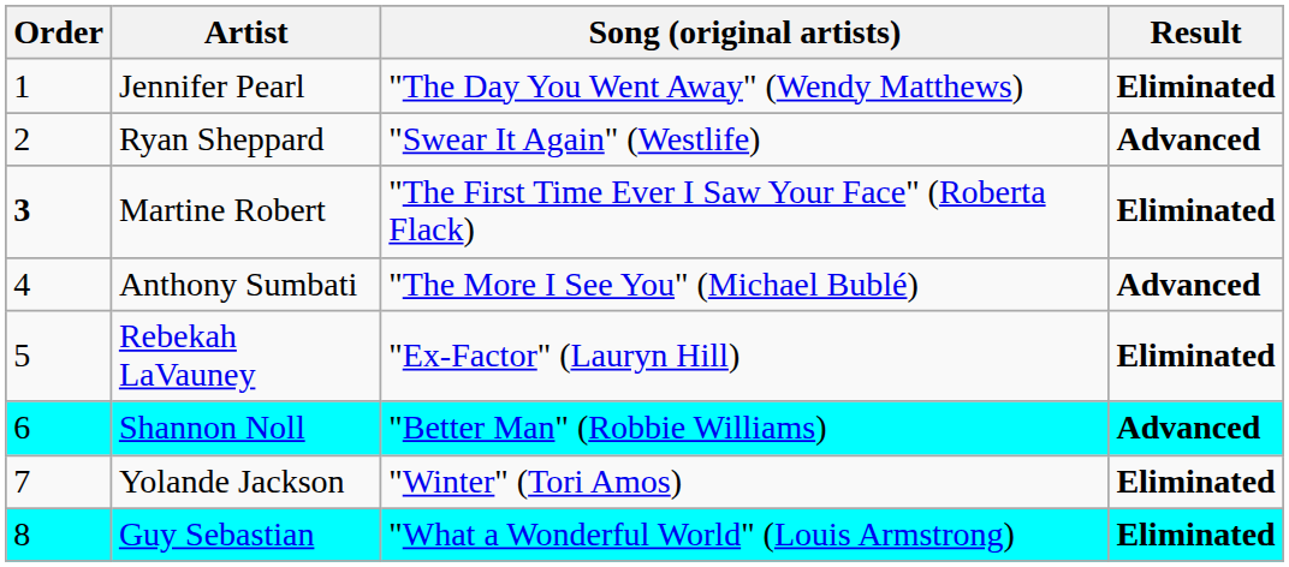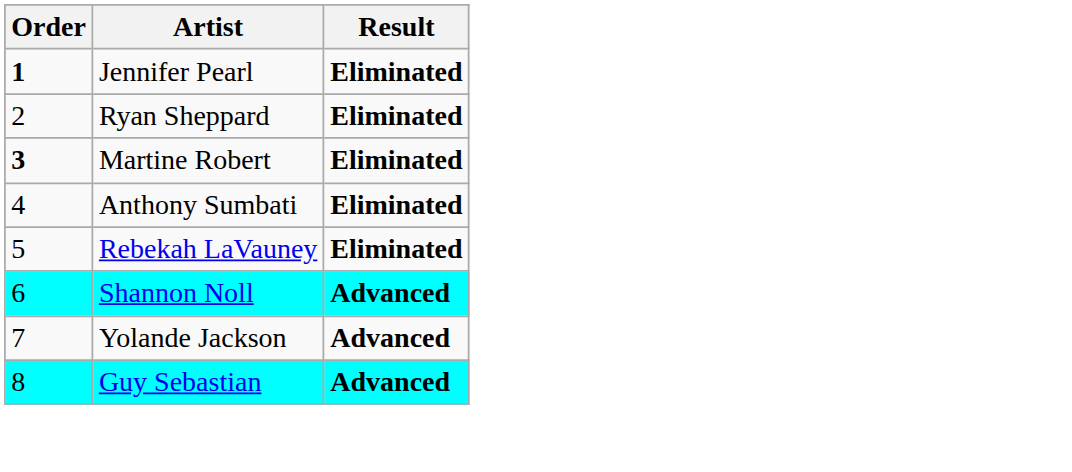 <table class=wikitable>
 <tr>
 <th>Order</th>
 <th>Artist</th>
-<th>Song (original artists)</th>
 <th>Result</th>
 </tr>
 <tr>
-<td>1</td>
+<td><strong>1</strong></td>
 <td>Jennifer Pearl</td>
-<td>"<a href='#'>The Day You Went Away</a>" (<a href='#'>Wendy Matthews</a>)</td>
 <td><strong>Eliminated</strong></td>
 </tr>
 <tr>
 <td>2</td>
 <td>Ryan Sheppard</td>
-<td>"<a href='#'>Swear It Again</a>" (<a href='#'>Westlife</a>)</td>
-<td><strong>Advanced</strong></td>
+<td><strong>Eliminated</strong></td>
 </tr>
 <tr>
 <td><strong>3</strong></td>
 <td>Martine Robert</td>
-<td>"<a href='#'>The First Time Ever I Saw Your Face</a>" (<a href='#'>Roberta Flack</a>)</td>
 <td><strong>Eliminated</strong></td>
 </tr>
 <tr>
 <td>4</td>
 <td>Anthony Sumbati</td>
-<td>"<a href='#'>The More I See You</a>" (<a href='#'>Michael Bublé</a>)</td>
-<td><strong>Advanced</strong></td>
+<td><strong>Eliminated</strong></td>
 </tr>
 <tr>
 <td>5</td>
 <td><a href='#'>Rebekah LaVauney</a></td>
-<td>"<a href='#'>Ex-Factor</a>" (<a href='#'>Lauryn Hill</a>)</td>
 <td><strong>Eliminated</strong></td>
 </tr>
 <tr style="background:cyan;">
 <td>6</td>
 <td><a href='#'>Shannon Noll</a></td>
-<td>"<a href='#'>Better Man</a>" (<a href='#'>Robbie Williams</a>)</td>
 <td><strong>Advanced</strong></td>
 </tr>
 <tr>
 <td>7</td>
 <td>Yolande Jackson</td>
-<td>"<a href='#'>Winter</a>" (<a href='#'>Tori Amos</a>)</td>
-<td><strong>Eliminated</strong></td>
+<td><strong>Advanced</strong></td>
 </tr>
 <tr style="background:cyan;">
 <td>8</td>
 <td><a href='#'>Guy Sebastian</a></td>
-<td>"<a href='#'>What a Wonderful World</a>" (<a href='#'>Louis Armstrong</a>)</td>
-<td><strong>Eliminated</strong></td>
+<td><strong>Advanced</strong></td>
 </tr>
 </table>
